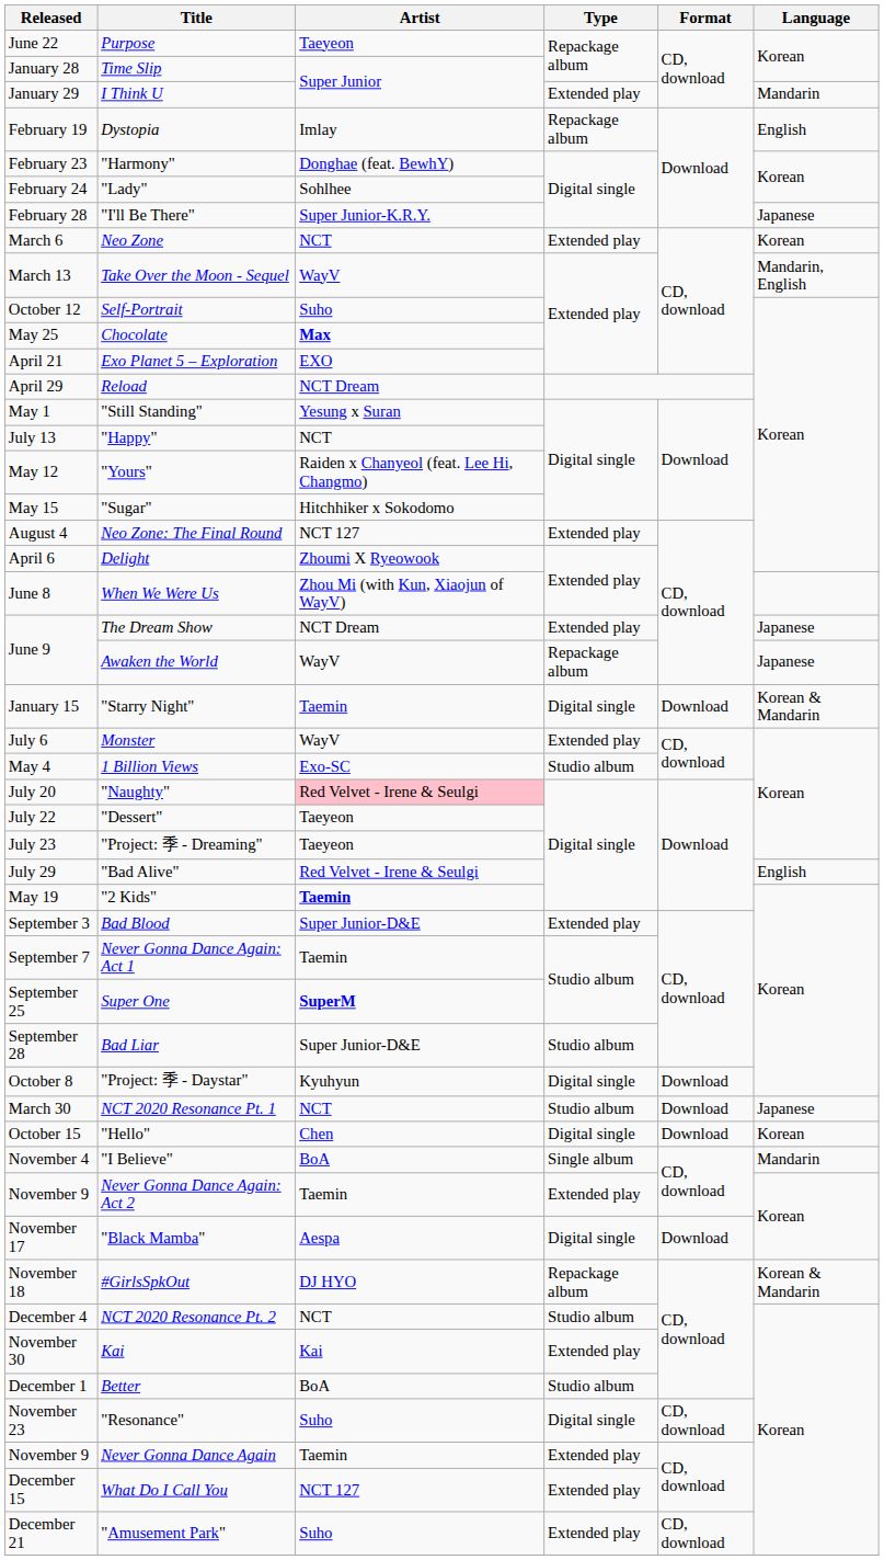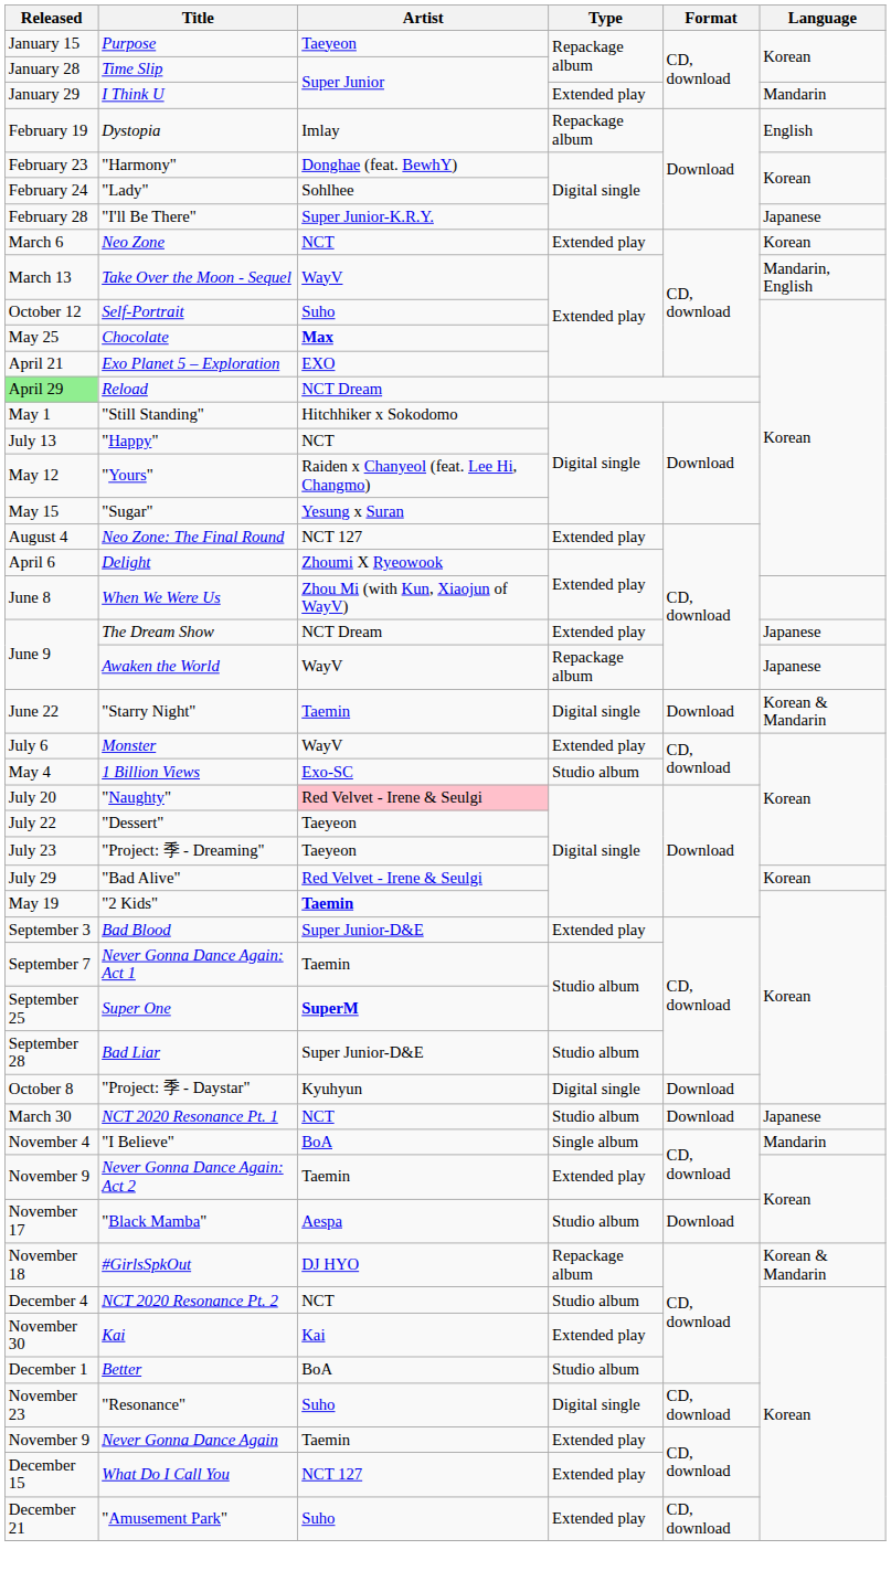 <table class="wikitable sortable">
 <tr>
 <th scope="col">Released</th>
 <th scope="col">Title</th>
 <th scope="col">Artist</th>
 <th scope="col">Type</th>
 <th scope="col">Format</th>
 <th scope="col">Language</th>
 </tr>
 <tr>
-<td>June 22</td>
+<td>January 15</td>
 <td><em><a href='#'>Purpose</a></em></td>
 <td><a href='#'>Taeyeon</a></td>
 <td rowspan="2">Repackage album</td>
 <td rowspan="3">CD, download</td>
 <td rowspan="2">Korean</td>
 </tr>
 <tr>
 <td>January 28</td>
 <td><em><a href='#'>Time Slip</a></em></td>
 <td rowspan="2"><a href='#'>Super Junior</a></td>
 </tr>
 <tr>
 <td>January 29</td>
 <td><em><a href='#'>I Think U</a></em></td>
 <td>Extended play</td>
 <td>Mandarin</td>
 </tr>
 <tr>
 <td>February 19</td>
 <td><em>Dystopia</em></td>
 <td>Imlay</td>
 <td>Repackage album</td>
 <td rowspan="4">Download</td>
 <td>English</td>
 </tr>
 <tr>
 <td>February 23</td>
 <td>"Harmony"</td>
 <td><a href='#'>Donghae</a>  (feat. <a href='#'>BewhY</a>)</td>
 <td rowspan="3">Digital single</td>
 <td rowspan="2">Korean</td>
 </tr>
 <tr>
 <td>February 24</td>
 <td>"Lady"</td>
 <td>Sohlhee</td>
 </tr>
 <tr>
 <td>February 28</td>
 <td>"I'll Be There"</td>
 <td><a href='#'>Super Junior-K.R.Y.</a></td>
 <td>Japanese</td>
 </tr>
 <tr>
 <td>March 6</td>
 <td><em><a href='#'>Neo Zone</a></em></td>
 <td><a href='#'>NCT</a></td>
 <td>Extended play</td>
 <td rowspan="5">CD, download</td>
 <td>Korean</td>
 </tr>
 <tr>
 <td>March 13</td>
 <td><em><a href='#'>Take Over the Moon - Sequel</a></em></td>
 <td><a href='#'>WayV</a></td>
 <td rowspan="4">Extended play</td>
 <td>Mandarin, English</td>
 </tr>
 <tr>
 <td>October 12</td>
 <td><em><a href='#'>Self-Portrait</a></em></td>
 <td><a href='#'>Suho</a></td>
 <td rowspan="10">Korean</td>
 </tr>
 <tr>
 <td>May 25</td>
 <td><em><a href='#'>Chocolate</a></em></td>
 <td><strong><a href='#'>Max</a></strong></td>
 </tr>
 <tr>
 <td>April 21</td>
 <td><em><a href='#'>Exo Planet 5 – Exploration</a></em></td>
 <td><a href='#'>EXO</a></td>
 </tr>
 <tr>
-<td>April 29</td>
+<td style="background: lightgreen;">April 29</td>
 <td><em><a href='#'>Reload</a></em></td>
 <td><a href='#'>NCT Dream</a></td>
 </tr>
 <tr>
 <td>May 1</td>
 <td>"Still Standing"</td>
-<td><a href='#'>Yesung</a> x <a href='#'>Suran</a></td>
+<td>Hitchhiker x Sokodomo</td>
 <td rowspan="4">Digital single</td>
 <td rowspan="4">Download</td>
 </tr>
 <tr>
 <td>July 13</td>
 <td>"<a href='#'>Happy</a>"</td>
 <td>NCT</td>
 </tr>
 <tr>
 <td>May 12</td>
 <td>"<a href='#'>Yours</a>"</td>
 <td>Raiden x <a href='#'>Chanyeol</a> (feat. <a href='#'>Lee Hi</a>, <a href='#'>Changmo</a>)</td>
 </tr>
 <tr>
 <td>May 15</td>
 <td>"Sugar"</td>
-<td>Hitchhiker x Sokodomo</td>
+<td><a href='#'>Yesung</a> x <a href='#'>Suran</a></td>
 </tr>
 <tr>
 <td>August 4</td>
 <td><em><a href='#'>Neo Zone: The Final Round</a></em></td>
 <td>NCT 127</td>
 <td>Extended play</td>
 <td rowspan="5">CD, download</td>
 </tr>
 <tr>
 <td>April 6</td>
 <td><em><a href='#'>Delight</a></em></td>
 <td><a href='#'>Zhoumi</a> X <a href='#'>Ryeowook</a></td>
 <td rowspan="2">Extended play</td>
 </tr>
 <tr>
 <td>June 8</td>
 <td><em><a href='#'>When We Were Us</a></em></td>
 <td><a href='#'>Zhou Mi</a> (with <a href='#'>Kun</a>, <a href='#'>Xiaojun</a> of <a href='#'>WayV</a>)</td>
 </tr>
 <tr>
 <td rowspan="2">June 9</td>
 <td><em>The Dream Show</em></td>
 <td>NCT Dream</td>
 <td>Extended play</td>
 <td>Japanese</td>
 </tr>
 <tr>
 <td><em><a href='#'>Awaken the World</a></em></td>
 <td>WayV</td>
 <td>Repackage album</td>
 <td>Japanese</td>
 </tr>
 <tr>
-<td>January 15</td>
+<td>June 22</td>
 <td>"Starry Night"</td>
 <td><a href='#'>Taemin</a></td>
 <td>Digital single</td>
 <td>Download</td>
 <td>Korean & Mandarin</td>
 </tr>
 <tr>
 <td>July 6</td>
 <td><em><a href='#'>Monster</a></em></td>
 <td>WayV</td>
 <td>Extended play</td>
 <td rowspan="2">CD, download</td>
 <td rowspan="5">Korean</td>
 </tr>
 <tr>
 <td>May 4</td>
 <td><em><a href='#'>1 Billion Views</a></em></td>
 <td><a href='#'>Exo-SC</a></td>
 <td>Studio album</td>
 </tr>
 <tr>
 <td>July 20</td>
 <td>"<a href='#'>Naughty</a>"</td>
 <td style="background: pink;">Red Velvet - Irene & Seulgi</td>
 <td rowspan="5">Digital single</td>
 <td rowspan="5">Download</td>
 </tr>
 <tr>
 <td>July 22</td>
 <td>"Dessert"</td>
 <td>Taeyeon</td>
 </tr>
 <tr>
 <td>July 23</td>
 <td>"Project: 季 - Dreaming"</td>
 <td>Taeyeon</td>
 </tr>
 <tr>
 <td>July 29</td>
 <td>"Bad Alive"</td>
 <td><a href='#'>Red Velvet - Irene & Seulgi</a></td>
-<td>English</td>
+<td>Korean</td>
 </tr>
 <tr>
 <td>May 19</td>
 <td>"2 Kids"</td>
 <td><strong><a href='#'>Taemin</a></strong></td>
 <td rowspan="6">Korean</td>
 </tr>
 <tr>
 <td>September 3</td>
 <td><em><a href='#'>Bad Blood</a></em></td>
 <td><a href='#'>Super Junior-D&E</a></td>
 <td>Extended play</td>
 <td rowspan="4">CD, download</td>
 </tr>
 <tr>
 <td>September 7</td>
 <td><em><a href='#'>Never Gonna Dance Again: Act 1</a></em></td>
 <td>Taemin</td>
 <td rowspan="2">Studio album</td>
 </tr>
 <tr>
 <td>September 25</td>
 <td><em><a href='#'>Super One</a></em></td>
 <td><strong><a href='#'>SuperM</a></strong></td>
 </tr>
 <tr>
 <td>September 28</td>
 <td><em><a href='#'>Bad Liar</a></em></td>
 <td>Super Junior-D&E</td>
 <td>Studio album</td>
 </tr>
 <tr>
 <td>October 8</td>
 <td>"Project: 季 - Daystar"</td>
 <td>Kyuhyun</td>
 <td>Digital single</td>
 <td>Download</td>
 </tr>
 <tr>
 <td>March 30</td>
 <td><em><a href='#'>NCT 2020 Resonance Pt. 1</a></em></td>
 <td><a href='#'>NCT</a></td>
 <td>Studio album</td>
 <td>Download</td>
 <td>Japanese</td>
 </tr>
 <tr>
-<td>October 15</td>
-<td>"Hello"</td>
-<td><a href='#'>Chen</a></td>
-<td>Digital single</td>
-<td>Download</td>
-<td>Korean</td>
-</tr>
-<tr>
 <td>November 4</td>
 <td>"I Believe"</td>
 <td><a href='#'>BoA</a></td>
 <td>Single album</td>
 <td rowspan="2">CD, download</td>
 <td>Mandarin</td>
 </tr>
 <tr>
 <td>November 9</td>
 <td><em><a href='#'>Never Gonna Dance Again: Act 2</a></em></td>
 <td>Taemin</td>
 <td>Extended play</td>
 <td rowspan="2">Korean</td>
 </tr>
 <tr>
 <td>November 17</td>
 <td>"<a href='#'>Black Mamba</a>"</td>
 <td><a href='#'>Aespa</a></td>
-<td>Digital single</td>
+<td>Studio album</td>
 <td>Download</td>
 </tr>
 <tr>
 <td>November 18</td>
 <td><em><a href='#'>#GirlsSpkOut</a></em></td>
 <td><a href='#'>DJ HYO</a></td>
 <td>Repackage album</td>
 <td rowspan="4">CD, download</td>
 <td>Korean & Mandarin</td>
 </tr>
 <tr>
 <td>December 4</td>
 <td><em><a href='#'>NCT 2020 Resonance Pt. 2</a></em></td>
 <td>NCT</td>
 <td>Studio album</td>
 <td rowspan="7">Korean</td>
 </tr>
 <tr>
 <td>November 30</td>
 <td><em><a href='#'>Kai</a></em></td>
 <td><a href='#'>Kai</a></td>
 <td>Extended play</td>
 </tr>
 <tr>
 <td>December 1</td>
 <td><em><a href='#'>Better</a></em></td>
 <td>BoA</td>
 <td>Studio album</td>
 </tr>
 <tr>
 <td>November 23</td>
 <td>"Resonance"</td>
 <td><a href='#'>Suho</a></td>
 <td>Digital single</td>
 <td>CD, download</td>
 </tr>
 <tr>
 <td>November 9</td>
 <td><em><a href='#'>Never Gonna Dance Again</a></em></td>
 <td>Taemin</td>
 <td>Extended play</td>
 <td rowspan="2">CD, download</td>
 </tr>
 <tr>
 <td>December 15</td>
 <td><em><a href='#'>What Do I Call You</a></em></td>
 <td><a href='#'>NCT 127</a></td>
 <td>Extended play</td>
 </tr>
 <tr>
 <td>December 21</td>
 <td>"<a href='#'>Amusement Park</a>"</td>
 <td><a href='#'>Suho</a></td>
 <td>Extended play</td>
 <td>CD, download</td>
 </tr>
 <tr>
 </tr>
 </table>
